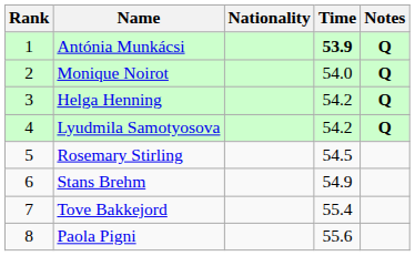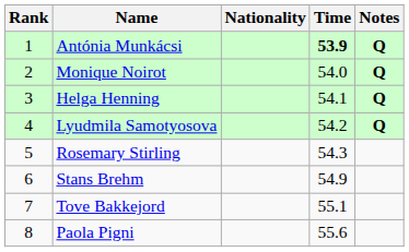 <table class="wikitable sortable" style="text-align:center">
 <tr>
 <th>Rank</th>
 <th>Name</th>
 <th>Nationality</th>
 <th>Time</th>
 <th>Notes</th>
 </tr>
 <tr bgcolor=ccffcc>
 <td>1</td>
 <td align=left><a href='#'>Antónia Munkácsi</a></td>
 <td align=left></td>
 <td><strong>53.9</strong></td>
 <td><strong>Q</strong></td>
 </tr>
 <tr bgcolor=ccffcc>
 <td>2</td>
 <td align=left><a href='#'>Monique Noirot</a></td>
 <td align=left></td>
 <td>54.0</td>
 <td><strong>Q</strong></td>
 </tr>
 <tr bgcolor=ccffcc>
 <td>3</td>
 <td align=left><a href='#'>Helga Henning</a></td>
 <td align=left></td>
-<td>54.2</td>
+<td>54.1</td>
 <td><strong>Q</strong></td>
 </tr>
 <tr bgcolor=ccffcc>
 <td>4</td>
 <td align=left><a href='#'>Lyudmila Samotyosova</a></td>
 <td align=left></td>
 <td>54.2</td>
 <td><strong>Q</strong></td>
 </tr>
 <tr>
 <td>5</td>
 <td align=left><a href='#'>Rosemary Stirling</a></td>
 <td align=left></td>
-<td>54.5</td>
+<td>54.3</td>
 <td></td>
 </tr>
 <tr>
 <td>6</td>
 <td align=left><a href='#'>Stans Brehm</a></td>
 <td align=left></td>
 <td>54.9</td>
 <td></td>
 </tr>
 <tr>
 <td>7</td>
 <td align=left><a href='#'>Tove Bakkejord</a></td>
 <td align=left></td>
-<td>55.4</td>
+<td>55.1</td>
 <td></td>
 </tr>
 <tr>
 <td>8</td>
 <td align=left><a href='#'>Paola Pigni</a></td>
 <td align=left></td>
 <td>55.6</td>
 <td></td>
 </tr>
 </table>
